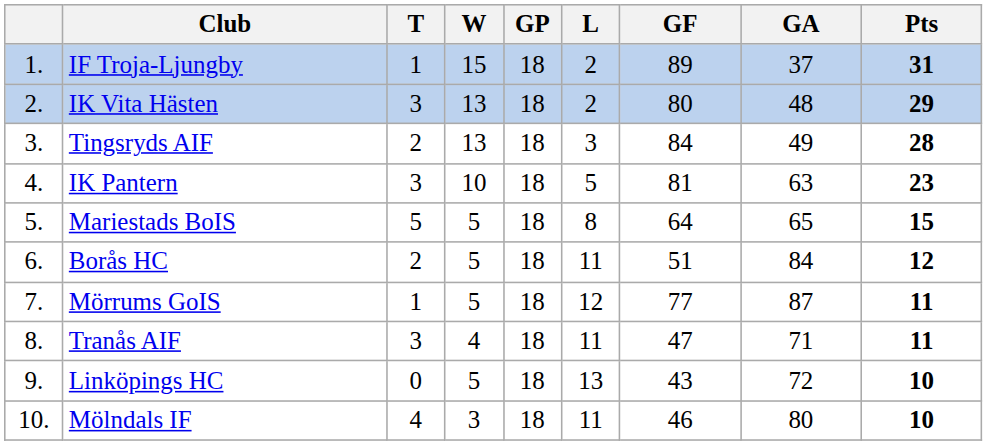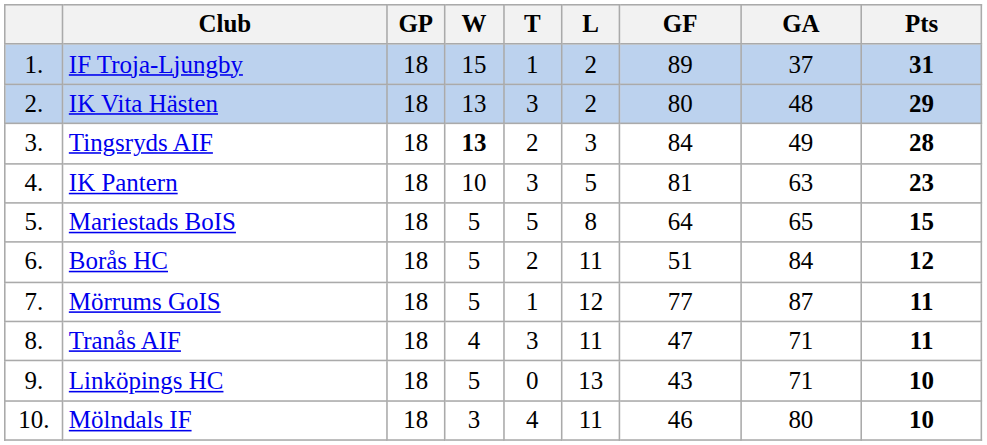 <table class="wikitable">
 <tr>
 <th width="30"></th>
 <th width="200">Club</th>
+<th width="30">GP</th>
+<th width="30">W</th>
 <th width="30">T</th>
-<th width="30">W</th>
-<th width="30">GP</th>
 <th width="30">L</th>
 <th width="70">GF</th>
 <th width="70">GA</th>
 <th width="70">Pts</th>
 </tr>
 <tr bgcolor="#BCD2EE" align="center">
 <td>1.</td>
 <td align="left"><a href='#'>IF Troja-Ljungby</a></td>
+<td>18</td>
+<td>15</td>
 <td>1</td>
-<td>15</td>
-<td>18</td>
 <td>2</td>
 <td>89</td>
 <td>37</td>
 <td><strong>31</strong></td>
 </tr>
 <tr bgcolor="#BCD2EE" align="center">
 <td>2.</td>
 <td align="left"><a href='#'>IK Vita Hästen</a></td>
+<td>18</td>
+<td>13</td>
 <td>3</td>
-<td>13</td>
-<td>18</td>
 <td>2</td>
 <td>80</td>
 <td>48</td>
 <td><strong>29</strong></td>
 </tr>
 <tr bgcolor="#FFFFFF" align="center">
 <td>3.</td>
 <td align="left"><a href='#'>Tingsryds AIF</a></td>
+<td>18</td>
+<td><strong>13</strong></td>
 <td>2</td>
-<td>13</td>
-<td>18</td>
 <td>3</td>
 <td>84</td>
 <td>49</td>
 <td><strong>28</strong></td>
 </tr>
 <tr bgcolor="#FFFFFF" align="center">
 <td>4.</td>
 <td align="left"><a href='#'>IK Pantern</a></td>
+<td>18</td>
+<td>10</td>
 <td>3</td>
-<td>10</td>
-<td>18</td>
 <td>5</td>
 <td>81</td>
 <td>63</td>
 <td><strong>23</strong></td>
 </tr>
 <tr bgcolor="#FFFFFF" align="center">
 <td>5.</td>
 <td align="left"><a href='#'>Mariestads BoIS</a></td>
+<td>18</td>
 <td>5</td>
 <td>5</td>
-<td>18</td>
 <td>8</td>
 <td>64</td>
 <td>65</td>
 <td><strong>15</strong></td>
 </tr>
 <tr bgcolor="#FFFFFF" align="center">
 <td>6.</td>
 <td align="left"><a href='#'>Borås HC</a></td>
+<td>18</td>
+<td>5</td>
 <td>2</td>
-<td>5</td>
-<td>18</td>
 <td>11</td>
 <td>51</td>
 <td>84</td>
 <td><strong>12</strong></td>
 </tr>
 <tr bgcolor="#FFFFFF" align="center">
 <td>7.</td>
 <td align="left"><a href='#'>Mörrums GoIS</a></td>
+<td>18</td>
+<td>5</td>
 <td>1</td>
-<td>5</td>
-<td>18</td>
 <td>12</td>
 <td>77</td>
 <td>87</td>
 <td><strong>11</strong></td>
 </tr>
 <tr bgcolor="#FFFFFF" align="center">
 <td>8.</td>
 <td align="left"><a href='#'>Tranås AIF</a></td>
+<td>18</td>
+<td>4</td>
 <td>3</td>
-<td>4</td>
-<td>18</td>
 <td>11</td>
 <td>47</td>
 <td>71</td>
 <td><strong>11</strong></td>
 </tr>
 <tr bgcolor="#FFFFFF" align="center">
 <td>9.</td>
 <td align="left"><a href='#'>Linköpings HC</a></td>
+<td>18</td>
+<td>5</td>
 <td>0</td>
-<td>5</td>
-<td>18</td>
 <td>13</td>
 <td>43</td>
-<td>72</td>
+<td>71</td>
 <td><strong>10</strong></td>
 </tr>
 <tr bgcolor="#FFFFFF" align="center">
 <td>10.</td>
 <td align="left"><a href='#'>Mölndals IF</a></td>
+<td>18</td>
+<td>3</td>
 <td>4</td>
-<td>3</td>
-<td>18</td>
 <td>11</td>
 <td>46</td>
 <td>80</td>
 <td><strong>10</strong></td>
 </tr>
 </table>
